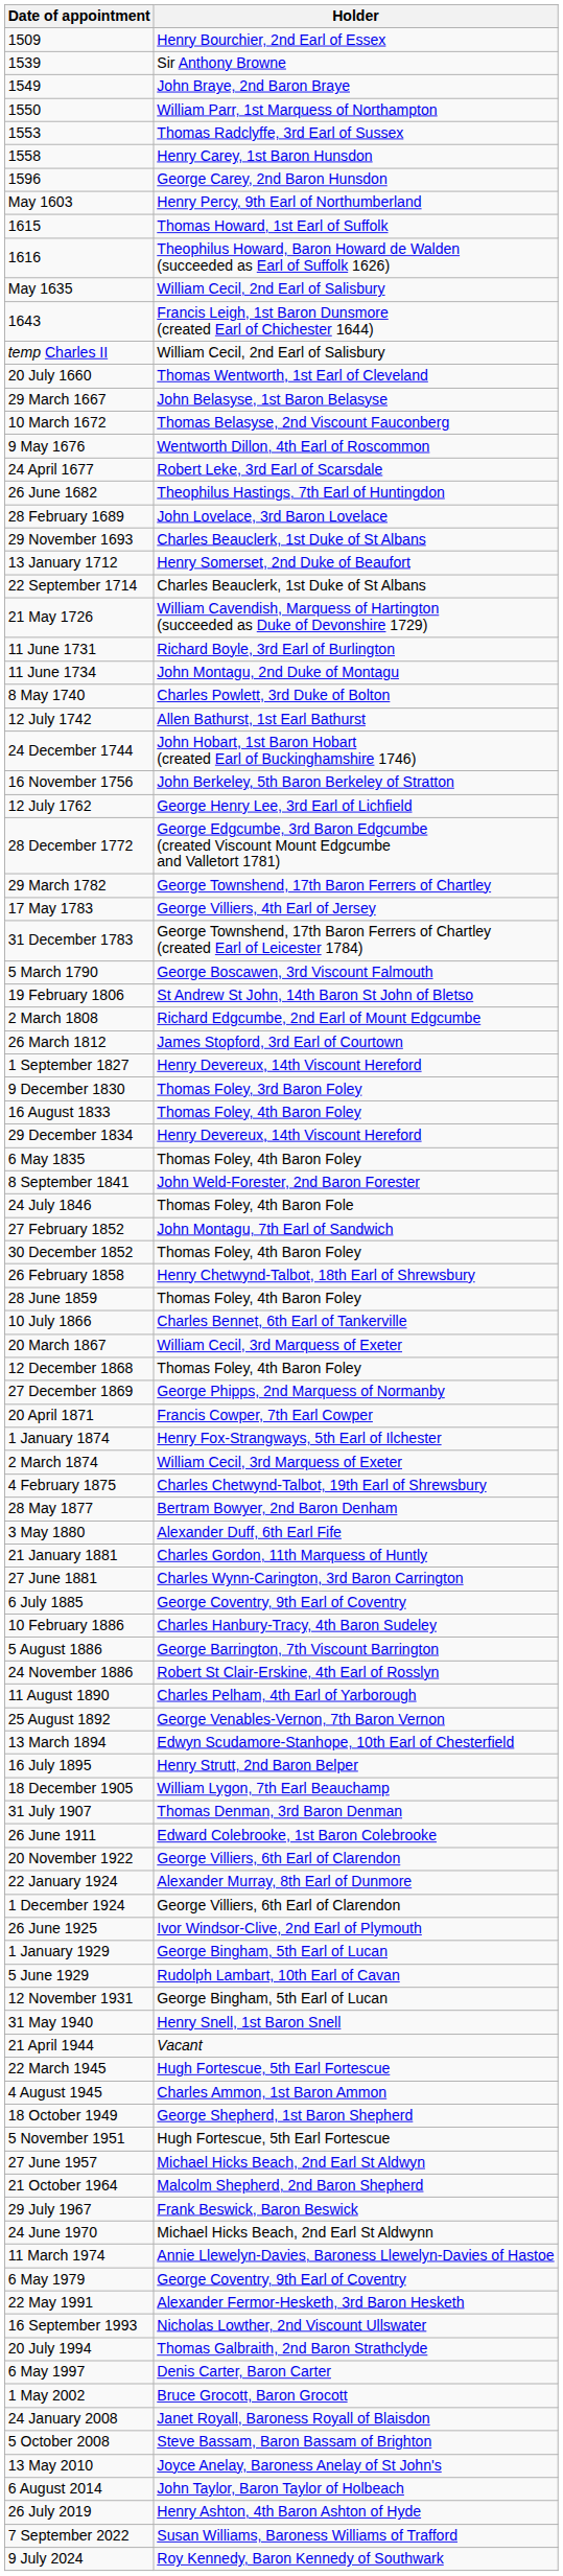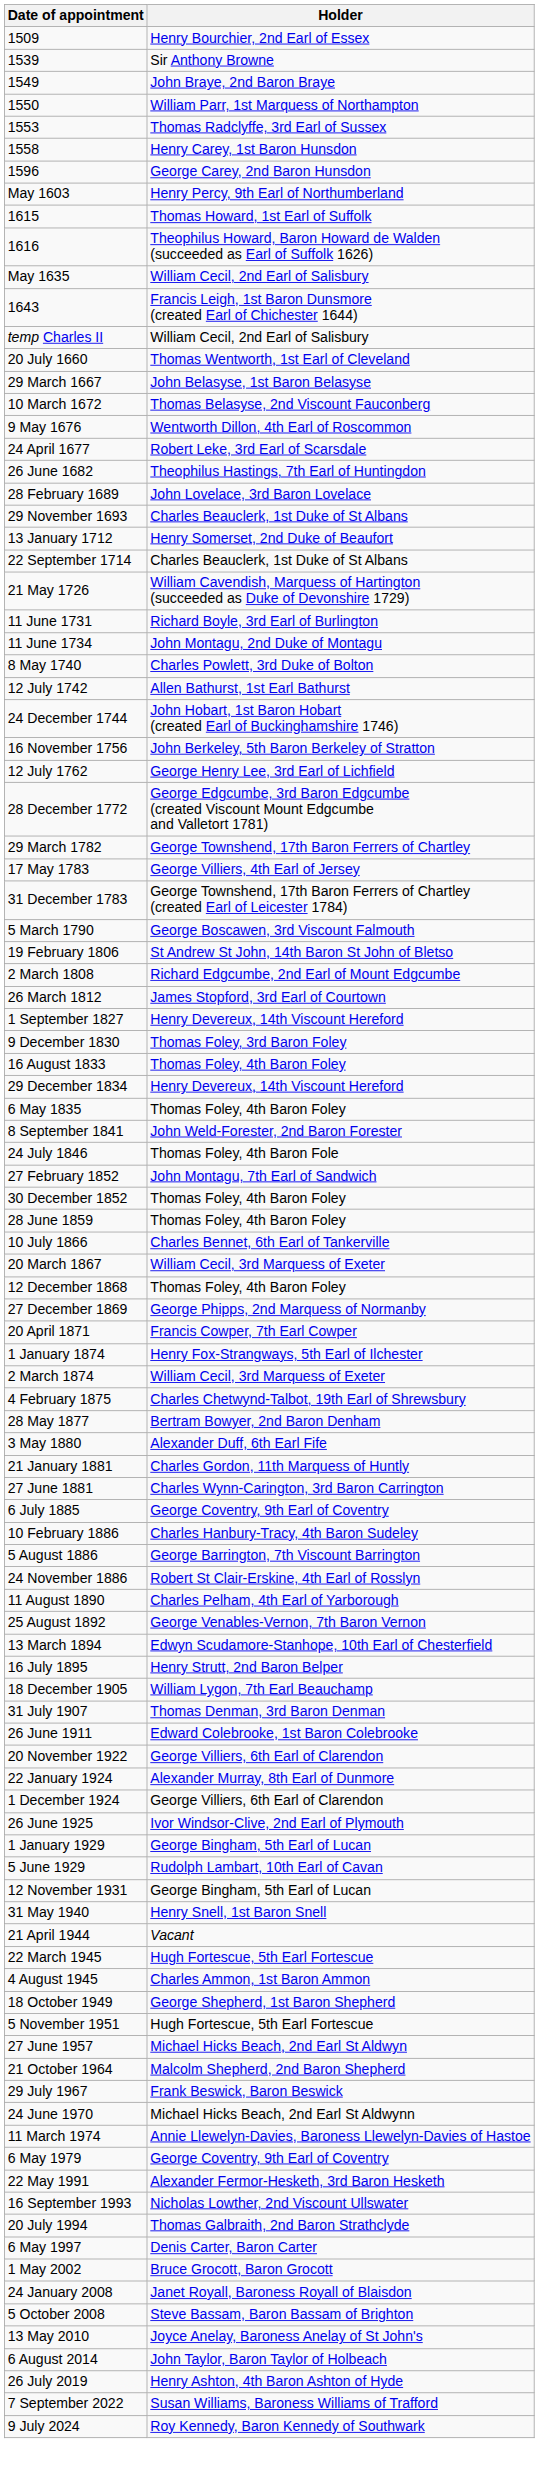 <table class="wikitable" style="text-align:left">
 <tr>
 <th>Date of appointment</th>
 <th>Holder</th>
 </tr>
 <tr>
 <td>1509</td>
 <td><a href='#'>Henry Bourchier, 2nd Earl of Essex</a></td>
 </tr>
 <tr>
 <td>1539</td>
 <td>Sir <a href='#'>Anthony Browne</a></td>
 </tr>
 <tr>
 <td>1549</td>
 <td><a href='#'>John Braye, 2nd Baron Braye</a></td>
 </tr>
 <tr>
 <td>1550</td>
 <td><a href='#'>William Parr, 1st Marquess of Northampton</a></td>
 </tr>
 <tr>
 <td>1553</td>
 <td><a href='#'>Thomas Radclyffe, 3rd Earl of Sussex</a></td>
 </tr>
 <tr>
 <td>1558</td>
 <td><a href='#'>Henry Carey, 1st Baron Hunsdon</a></td>
 </tr>
 <tr>
 <td>1596</td>
 <td><a href='#'>George Carey, 2nd Baron Hunsdon</a></td>
 </tr>
 <tr>
 <td>May 1603</td>
 <td><a href='#'>Henry Percy, 9th Earl of Northumberland</a></td>
 </tr>
 <tr>
 <td>1615</td>
 <td><a href='#'>Thomas Howard, 1st Earl of Suffolk</a></td>
 </tr>
 <tr>
 <td>1616</td>
 <td><a href='#'>Theophilus Howard, Baron Howard de Walden</a> <br> (succeeded as <a href='#'>Earl of Suffolk</a> 1626)</td>
 </tr>
 <tr>
 <td>May 1635</td>
 <td><a href='#'>William Cecil, 2nd Earl of Salisbury</a></td>
 </tr>
 <tr>
 <td>1643</td>
 <td><a href='#'>Francis Leigh, 1st Baron Dunsmore</a> <br> (created <a href='#'>Earl of Chichester</a> 1644)</td>
 </tr>
 <tr>
 <td><em>temp</em> <a href='#'>Charles II</a></td>
 <td>William Cecil, 2nd Earl of Salisbury</td>
 </tr>
 <tr>
 <td>20 July 1660</td>
 <td><a href='#'>Thomas Wentworth, 1st Earl of Cleveland</a></td>
 </tr>
 <tr>
 <td>29 March 1667</td>
 <td><a href='#'>John Belasyse, 1st Baron Belasyse</a></td>
 </tr>
 <tr>
 <td>10 March 1672</td>
 <td><a href='#'>Thomas Belasyse, 2nd Viscount Fauconberg</a></td>
 </tr>
 <tr>
 <td>9 May 1676</td>
 <td><a href='#'>Wentworth Dillon, 4th Earl of Roscommon</a></td>
 </tr>
 <tr>
 <td>24 April 1677</td>
 <td><a href='#'>Robert Leke, 3rd Earl of Scarsdale</a></td>
 </tr>
 <tr>
 <td>26 June 1682</td>
 <td><a href='#'>Theophilus Hastings, 7th Earl of Huntingdon</a></td>
 </tr>
 <tr>
 <td>28 February 1689</td>
 <td><a href='#'>John Lovelace, 3rd Baron Lovelace</a></td>
 </tr>
 <tr>
 <td>29 November 1693</td>
 <td><a href='#'>Charles Beauclerk, 1st Duke of St Albans</a></td>
 </tr>
 <tr>
 <td>13 January 1712</td>
 <td><a href='#'>Henry Somerset, 2nd Duke of Beaufort</a></td>
 </tr>
 <tr>
 <td>22 September 1714</td>
 <td>Charles Beauclerk, 1st Duke of St Albans</td>
 </tr>
 <tr>
 <td>21 May 1726</td>
 <td><a href='#'>William Cavendish, Marquess of Hartington</a> <br> (succeeded as <a href='#'>Duke of Devonshire</a> 1729)</td>
 </tr>
 <tr>
 <td>11 June 1731</td>
 <td><a href='#'>Richard Boyle, 3rd Earl of Burlington</a></td>
 </tr>
 <tr>
 <td>11 June 1734</td>
 <td><a href='#'>John Montagu, 2nd Duke of Montagu</a></td>
 </tr>
 <tr>
 <td>8 May 1740</td>
 <td><a href='#'>Charles Powlett, 3rd Duke of Bolton</a></td>
 </tr>
 <tr>
 <td>12 July 1742</td>
 <td><a href='#'>Allen Bathurst, 1st Earl Bathurst</a></td>
 </tr>
 <tr>
 <td>24 December 1744</td>
 <td><a href='#'>John Hobart, 1st Baron Hobart</a> <br> (created <a href='#'>Earl of Buckinghamshire</a> 1746)</td>
 </tr>
 <tr>
 <td>16 November 1756</td>
 <td><a href='#'>John Berkeley, 5th Baron Berkeley of Stratton</a></td>
 </tr>
 <tr>
 <td>12 July 1762</td>
 <td><a href='#'>George Henry Lee, 3rd Earl of Lichfield</a></td>
 </tr>
 <tr>
 <td>28 December 1772</td>
 <td><a href='#'>George Edgcumbe, 3rd Baron Edgcumbe</a> <br> (created Viscount Mount Edgcumbe <br> and Valletort 1781)</td>
 </tr>
 <tr>
 <td>29 March 1782</td>
 <td><a href='#'>George Townshend, 17th Baron Ferrers of Chartley</a></td>
 </tr>
 <tr>
 <td>17 May 1783</td>
 <td><a href='#'>George Villiers, 4th Earl of Jersey</a></td>
 </tr>
 <tr>
 <td>31 December 1783</td>
 <td>George Townshend, 17th Baron Ferrers of Chartley <br> (created <a href='#'>Earl of Leicester</a> 1784)</td>
 </tr>
 <tr>
 <td>5 March 1790</td>
 <td><a href='#'>George Boscawen, 3rd Viscount Falmouth</a></td>
 </tr>
 <tr>
 <td>19 February 1806</td>
 <td><a href='#'>St Andrew St John, 14th Baron St John of Bletso</a></td>
 </tr>
 <tr>
 <td>2 March 1808</td>
 <td><a href='#'>Richard Edgcumbe, 2nd Earl of Mount Edgcumbe</a></td>
 </tr>
 <tr>
 <td>26 March 1812</td>
 <td><a href='#'>James Stopford, 3rd Earl of Courtown</a></td>
 </tr>
 <tr>
 <td>1 September 1827</td>
 <td><a href='#'>Henry Devereux, 14th Viscount Hereford</a></td>
 </tr>
 <tr>
 <td>9 December 1830</td>
 <td><a href='#'>Thomas Foley, 3rd Baron Foley</a></td>
 </tr>
 <tr>
 <td>16 August 1833</td>
 <td><a href='#'>Thomas Foley, 4th Baron Foley</a></td>
 </tr>
 <tr>
 <td>29 December 1834</td>
 <td><a href='#'>Henry Devereux, 14th Viscount Hereford</a></td>
 </tr>
 <tr>
 <td>6 May 1835</td>
 <td>Thomas Foley, 4th Baron Foley</td>
 </tr>
 <tr>
 <td>8 September 1841</td>
 <td><a href='#'>John Weld-Forester, 2nd Baron Forester</a></td>
 </tr>
 <tr>
 <td>24 July 1846</td>
 <td>Thomas Foley, 4th Baron Fole</td>
 </tr>
 <tr>
 <td>27 February 1852</td>
 <td><a href='#'>John Montagu, 7th Earl of Sandwich</a></td>
 </tr>
 <tr>
 <td>30 December 1852</td>
 <td>Thomas Foley, 4th Baron Foley</td>
-</tr>
-<tr>
-<td>26 February 1858</td>
-<td><a href='#'>Henry Chetwynd-Talbot, 18th Earl of Shrewsbury</a></td>
 </tr>
 <tr>
 <td>28 June 1859</td>
 <td>Thomas Foley, 4th Baron Foley</td>
 </tr>
 <tr>
 <td>10 July 1866</td>
 <td><a href='#'>Charles Bennet, 6th Earl of Tankerville</a></td>
 </tr>
 <tr>
 <td>20 March 1867</td>
 <td><a href='#'>William Cecil, 3rd Marquess of Exeter</a></td>
 </tr>
 <tr>
 <td>12 December 1868</td>
 <td>Thomas Foley, 4th Baron Foley</td>
 </tr>
 <tr>
 <td>27 December 1869</td>
 <td><a href='#'>George Phipps, 2nd Marquess of Normanby</a></td>
 </tr>
 <tr>
 <td>20 April 1871</td>
 <td><a href='#'>Francis Cowper, 7th Earl Cowper</a></td>
 </tr>
 <tr>
 <td>1 January 1874</td>
 <td><a href='#'>Henry Fox-Strangways, 5th Earl of Ilchester</a></td>
 </tr>
 <tr>
 <td>2 March 1874</td>
 <td><a href='#'>William Cecil, 3rd Marquess of Exeter</a></td>
 </tr>
 <tr>
 <td>4 February 1875</td>
 <td><a href='#'>Charles Chetwynd-Talbot, 19th Earl of Shrewsbury</a></td>
 </tr>
 <tr>
 <td>28 May 1877</td>
 <td><a href='#'>Bertram Bowyer, 2nd Baron Denham</a></td>
 </tr>
 <tr>
 <td>3 May 1880</td>
 <td><a href='#'>Alexander Duff, 6th Earl Fife</a></td>
 </tr>
 <tr>
 <td>21 January 1881</td>
 <td><a href='#'>Charles Gordon, 11th Marquess of Huntly</a></td>
 </tr>
 <tr>
 <td>27 June 1881</td>
 <td><a href='#'>Charles Wynn-Carington, 3rd Baron Carrington</a></td>
 </tr>
 <tr>
 <td>6 July 1885</td>
 <td><a href='#'>George Coventry, 9th Earl of Coventry</a></td>
 </tr>
 <tr>
 <td>10 February 1886</td>
 <td><a href='#'>Charles Hanbury-Tracy, 4th Baron Sudeley</a></td>
 </tr>
 <tr>
 <td>5 August 1886</td>
 <td><a href='#'>George Barrington, 7th Viscount Barrington</a></td>
 </tr>
 <tr>
 <td>24 November 1886</td>
 <td><a href='#'>Robert St Clair-Erskine, 4th Earl of Rosslyn</a></td>
 </tr>
 <tr>
 <td>11 August 1890</td>
 <td><a href='#'>Charles Pelham, 4th Earl of Yarborough</a></td>
 </tr>
 <tr>
 <td>25 August 1892</td>
 <td><a href='#'>George Venables-Vernon, 7th Baron Vernon</a></td>
 </tr>
 <tr>
 <td>13 March 1894</td>
 <td><a href='#'>Edwyn Scudamore-Stanhope, 10th Earl of Chesterfield</a></td>
 </tr>
 <tr>
 <td>16 July 1895</td>
 <td><a href='#'>Henry Strutt, 2nd Baron Belper</a></td>
 </tr>
 <tr>
 <td>18 December 1905</td>
 <td><a href='#'>William Lygon, 7th Earl Beauchamp</a></td>
 </tr>
 <tr>
 <td>31 July 1907</td>
 <td><a href='#'>Thomas Denman, 3rd Baron Denman</a></td>
 </tr>
 <tr>
 <td>26 June 1911</td>
 <td><a href='#'>Edward Colebrooke, 1st Baron Colebrooke</a></td>
 </tr>
 <tr>
 <td>20 November 1922</td>
 <td><a href='#'>George Villiers, 6th Earl of Clarendon</a></td>
 </tr>
 <tr>
 <td>22 January 1924</td>
 <td><a href='#'>Alexander Murray, 8th Earl of Dunmore</a></td>
 </tr>
 <tr>
 <td>1 December 1924</td>
 <td>George Villiers, 6th Earl of Clarendon</td>
 </tr>
 <tr>
 <td>26 June 1925</td>
 <td><a href='#'>Ivor Windsor-Clive, 2nd Earl of Plymouth</a></td>
 </tr>
 <tr>
 <td>1 January 1929</td>
 <td><a href='#'>George Bingham, 5th Earl of Lucan</a></td>
 </tr>
 <tr>
 <td>5 June 1929</td>
 <td><a href='#'>Rudolph Lambart, 10th Earl of Cavan</a></td>
 </tr>
 <tr>
 <td>12 November 1931</td>
 <td>George Bingham, 5th Earl of Lucan</td>
 </tr>
 <tr>
 <td>31 May 1940</td>
 <td><a href='#'>Henry Snell, 1st Baron Snell</a></td>
 </tr>
 <tr>
 <td>21 April 1944</td>
 <td><em>Vacant</em></td>
 </tr>
 <tr>
 <td>22 March 1945</td>
 <td><a href='#'>Hugh Fortescue, 5th Earl Fortescue</a></td>
 </tr>
 <tr>
 <td>4 August 1945</td>
 <td><a href='#'>Charles Ammon, 1st Baron Ammon</a></td>
 </tr>
 <tr>
 <td>18 October 1949</td>
 <td><a href='#'>George Shepherd, 1st Baron Shepherd</a></td>
 </tr>
 <tr>
 <td>5 November 1951</td>
 <td>Hugh Fortescue, 5th Earl Fortescue</td>
 </tr>
 <tr>
 <td>27 June 1957</td>
 <td><a href='#'>Michael Hicks Beach, 2nd Earl St Aldwyn</a></td>
 </tr>
 <tr>
 <td>21 October 1964</td>
 <td><a href='#'>Malcolm Shepherd, 2nd Baron Shepherd</a></td>
 </tr>
 <tr>
 <td>29 July 1967</td>
 <td><a href='#'>Frank Beswick, Baron Beswick</a></td>
 </tr>
 <tr>
 <td>24 June 1970</td>
 <td>Michael Hicks Beach, 2nd Earl St Aldwynn</td>
 </tr>
 <tr>
 <td>11 March 1974</td>
 <td><a href='#'>Annie Llewelyn-Davies, Baroness Llewelyn-Davies of Hastoe</a></td>
 </tr>
 <tr>
 <td>6 May 1979</td>
 <td><a href='#'>George Coventry, 9th Earl of Coventry</a></td>
 </tr>
 <tr>
 <td>22 May 1991</td>
 <td><a href='#'>Alexander Fermor-Hesketh, 3rd Baron Hesketh</a></td>
 </tr>
 <tr>
 <td>16 September 1993</td>
 <td><a href='#'>Nicholas Lowther, 2nd Viscount Ullswater</a></td>
 </tr>
 <tr>
 <td>20 July 1994</td>
 <td><a href='#'>Thomas Galbraith, 2nd Baron Strathclyde</a></td>
 </tr>
 <tr>
 <td>6 May 1997</td>
 <td><a href='#'>Denis Carter, Baron Carter</a></td>
 </tr>
 <tr>
 <td>1 May 2002</td>
 <td><a href='#'>Bruce Grocott, Baron Grocott</a></td>
 </tr>
 <tr>
 <td>24 January 2008</td>
 <td><a href='#'>Janet Royall, Baroness Royall of Blaisdon</a></td>
 </tr>
 <tr>
 <td>5 October 2008</td>
 <td><a href='#'>Steve Bassam, Baron Bassam of Brighton</a></td>
 </tr>
 <tr>
 <td>13 May 2010</td>
 <td><a href='#'>Joyce Anelay, Baroness Anelay of St John's</a></td>
 </tr>
 <tr>
 <td>6 August 2014</td>
 <td><a href='#'>John Taylor, Baron Taylor of Holbeach</a></td>
 </tr>
 <tr>
 <td>26 July 2019</td>
 <td><a href='#'>Henry Ashton, 4th Baron Ashton of Hyde</a></td>
 </tr>
 <tr>
 <td>7 September 2022</td>
 <td><a href='#'>Susan Williams, Baroness Williams of Trafford</a></td>
 </tr>
 <tr>
 <td>9 July 2024</td>
 <td><a href='#'>Roy Kennedy, Baron Kennedy of Southwark</a></td>
 </tr>
 </table>
